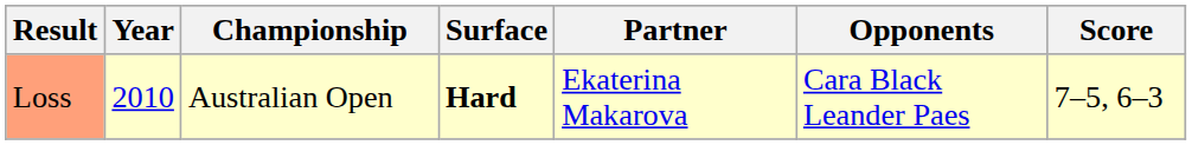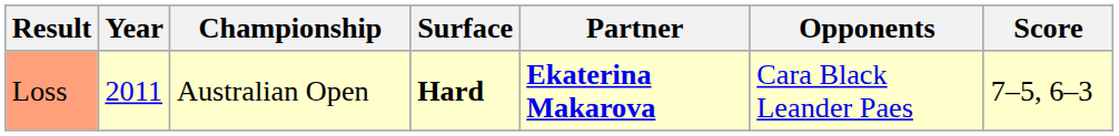 <table class=wikitable>
 <tr>
 <th style="width:40px">Result</th>
 <th style="width:30px">Year</th>
 <th style="width:150px">Championship</th>
 <th style="width:50px">Surface</th>
 <th style="width:170px">Partner</th>
 <th style="width:170px">Opponents</th>
 <th style="width:90px"  class="unsortable">Score</th>
 </tr>
 <tr style="background:#ffffcc;">
 <td style="background:#ffa07a;">Loss</td>
-<td><a href='#'>2010</a></td>
+<td><a href='#'>2011</a></td>
 <td>Australian Open</td>
 <td><strong>Hard</strong></td>
-<td> <a href='#'>Ekaterina Makarova</a></td>
+<td><strong> <a href='#'>Ekaterina Makarova</a></strong></td>
 <td> <a href='#'>Cara Black</a><br> <a href='#'>Leander Paes</a></td>
 <td>7–5, 6–3</td>
 </tr>
 </table>
